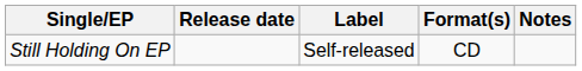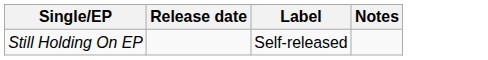 <table class="wikitable">
 <tr>
 <th>Single/EP</th>
 <th>Release date</th>
 <th>Label</th>
-<th>Format(s)</th>
 <th>Notes</th>
 </tr>
 <tr>
 <td><em>Still Holding On EP</em></td>
 <td align="center"></td>
 <td align="center">Self-released</td>
-<td align="center">CD</td>
 <td></td>
 </tr>
 </table>
